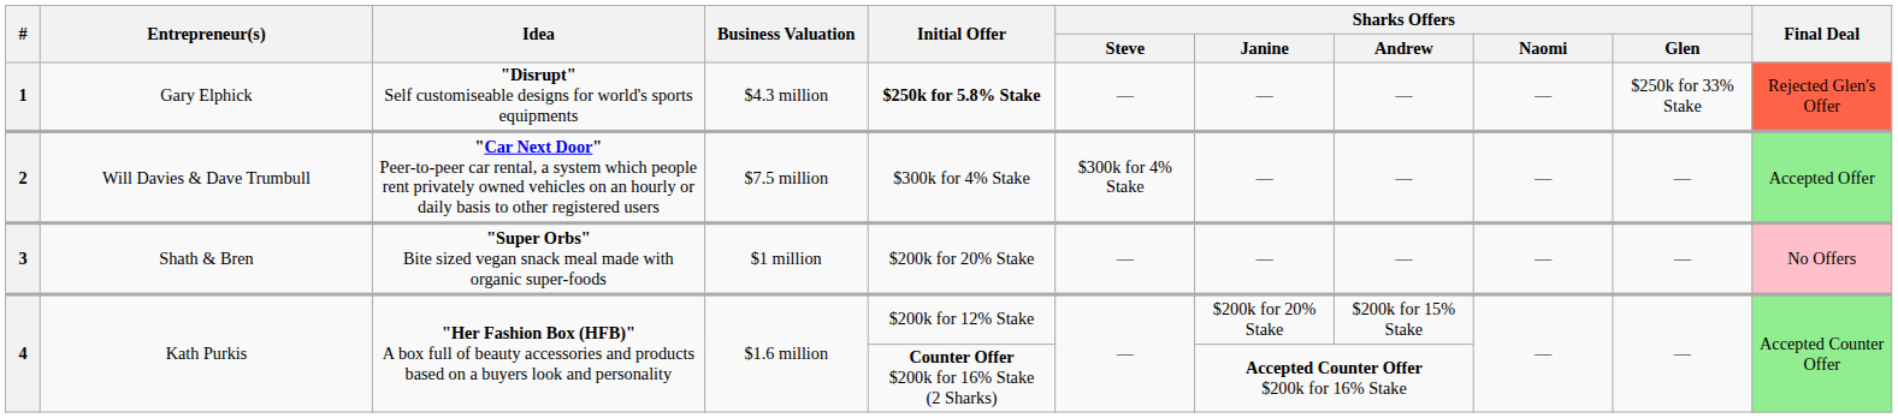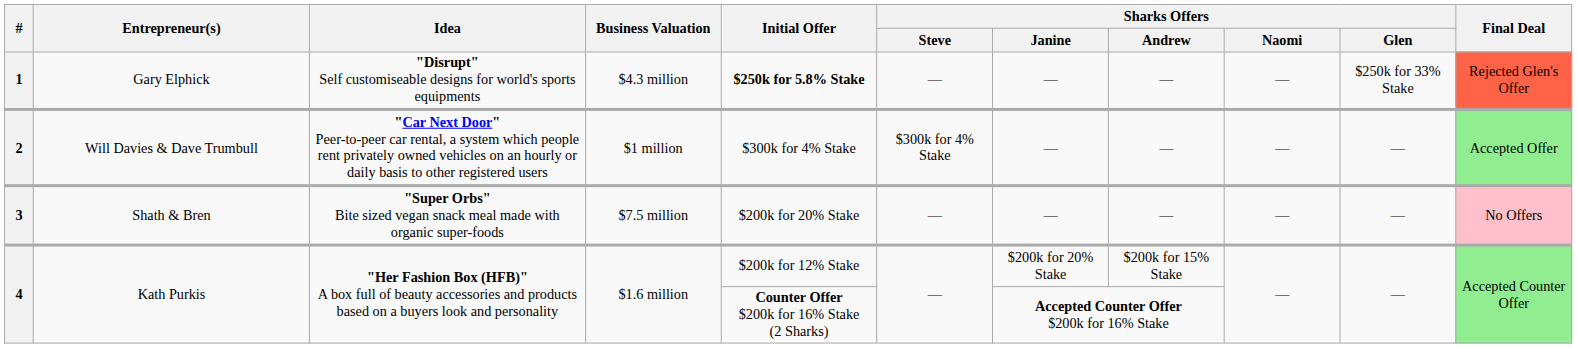 <table class="wikitable plainrowheaders" style="font-size:90%; text-align:center; width: 100%; margin-left: auto; margin-right: auto;">
 <tr>
 <th scope="col" bgcolor="lightgrey" rowspan="2" width="15" align="center">#</th>
 <th scope="col" bgcolor="lightgrey" rowspan="2" width="200" align="center">Entrepreneur(s)</th>
 <th scope="col" bgcolor="lightgrey" rowspan="2" width="200" align="center">Idea</th>
 <th scope="col" bgcolor="lightgrey" rowspan="2" width="95" align="center">Business Valuation</th>
 <th scope="col" bgcolor="lightgrey" rowspan="2" width="110" align="center">Initial Offer</th>
 <th scope="col" bgcolor="lightgrey" colspan="5">Sharks Offers</th>
 <th scope="col" bgcolor="lightgrey" rowspan="2" width="80" align="center">Final Deal</th>
 </tr>
 <tr>
 <th width="80" align="center"><strong>Steve</strong></th>
 <th width="80" align="center"><strong>Janine</strong></th>
 <th width="80" align="center"><strong>Andrew</strong></th>
 <th width="80" align="center"><strong>Naomi</strong></th>
 <th width="80" align="center"><strong>Glen</strong></th>
 </tr>
 <tr>
 <th>1</th>
 <td>Gary Elphick</td>
 <td><strong>"Disrupt"</strong><br> Self customiseable designs for world's sports equipments</td>
 <td>$4.3 million</td>
 <td><strong>$250k for 5.8% Stake</strong></td>
 <td>—</td>
 <td>—</td>
 <td>—</td>
 <td>—</td>
 <td>$250k for 33% Stake</td>
 <td bgcolor="tomato">Rejected Glen's Offer</td>
 </tr>
 <tr style="border-top:3px solid #aaa;">
 <th>2</th>
 <td>Will Davies & Dave Trumbull</td>
 <td><strong>"<a href='#'>Car Next Door</a>"</strong><br> Peer-to-peer car rental, a system which people rent privately owned vehicles on an hourly or daily basis to other registered users</td>
-<td>$7.5 million</td>
+<td>$1 million</td>
 <td>$300k for 4% Stake</td>
 <td>$300k for 4% Stake</td>
 <td>—</td>
 <td>—</td>
 <td>—</td>
 <td>—</td>
 <td bgcolor="lightgreen">Accepted Offer</td>
 </tr>
 <tr style="border-top:3px solid #aaa;">
 <th>3</th>
 <td>Shath & Bren</td>
 <td><strong>"Super Orbs"</strong><br> Bite sized vegan snack meal made with organic super-foods</td>
-<td>$1 million</td>
+<td>$7.5 million</td>
 <td>$200k for 20% Stake</td>
 <td>—</td>
 <td>—</td>
 <td>—</td>
 <td>—</td>
 <td>—</td>
 <td bgcolor="pink">No Offers</td>
 </tr>
 <tr style="border-top:3px solid #aaa;">
 <th rowspan="2">4</th>
 <td rowspan="2">Kath Purkis</td>
 <td rowspan="2"><strong>"Her Fashion Box (HFB)"</strong><br> A box full of beauty accessories and products based on a buyers look and personality</td>
 <td rowspan="2">$1.6 million</td>
 <td>$200k for 12% Stake</td>
 <td rowspan="2">—</td>
 <td>$200k for 20% Stake<br></td>
 <td>$200k for 15% Stake</td>
 <td rowspan="2">—</td>
 <td rowspan="2">—</td>
 <td rowspan="2" bgcolor="lightgreen">Accepted Counter Offer</td>
 </tr>
 <tr>
 <td><strong>Counter Offer</strong><br>$200k for 16% Stake<br>(2 Sharks)</td>
 <td colspan="2"><strong>Accepted Counter Offer</strong><br>$200k for 16% Stake</td>
 </tr>
 </table>
